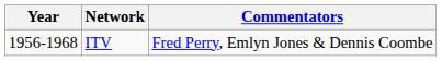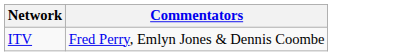 <table class="wikitable">
 <tr>
-<th>Year</th>
 <th>Network</th>
 <th><a href='#'>Commentators</a></th>
 </tr>
 <tr>
-<td>1956-1968</td>
 <td><a href='#'>ITV</a></td>
 <td><a href='#'>Fred Perry</a>, Emlyn Jones & Dennis Coombe</td>
 </tr>
 </table>
